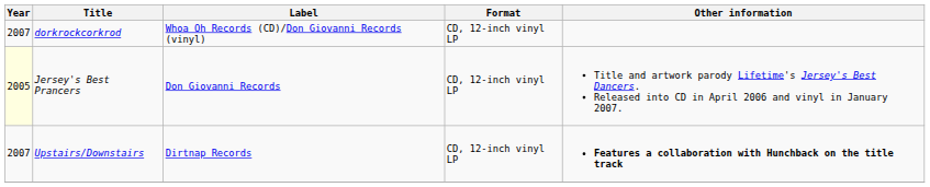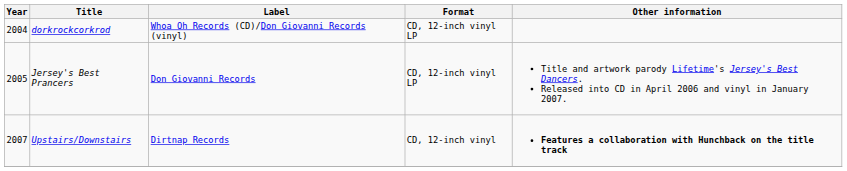 <table class="wikitable">
 <tr>
 <th>Year</th>
 <th>Title</th>
 <th>Label</th>
 <th>Format</th>
 <th>Other information</th>
 </tr>
 <tr>
-<td>2007</td>
+<td>2004</td>
 <td><em><a href='#'>dorkrockcorkrod</a></em></td>
 <td><a href='#'>Whoa Oh Records</a> (CD)/<a href='#'>Don Giovanni Records</a> (vinyl)</td>
 <td>CD, 12-inch vinyl LP</td>
 <td></td>
 </tr>
 <tr>
-<td style="background: lightyellow;">2005</td>
+<td>2005</td>
 <td><em>Jersey's Best Prancers</em></td>
 <td><a href='#'>Don Giovanni Records</a></td>
 <td>CD, 12-inch vinyl LP</td>
 <td><br><ul><li>Title and artwork parody <a href='#'>Lifetime</a>'s <em><a href='#'>Jersey's Best Dancers</a></em>.</li><li>Released into CD in April 2006 and vinyl in January 2007.</li></ul></td>
 </tr>
 <tr>
 <td>2007</td>
 <td><em><a href='#'>Upstairs/Downstairs</a></em></td>
 <td><a href='#'>Dirtnap Records</a></td>
-<td>CD, 12-inch vinyl LP</td>
+<td>CD, 12-inch vinyl</td>
 <td><strong><br><ul><li>Features a collaboration with Hunchback on the title track</li></ul></strong></td>
 </tr>
 <tr>
 </tr>
 </table>
